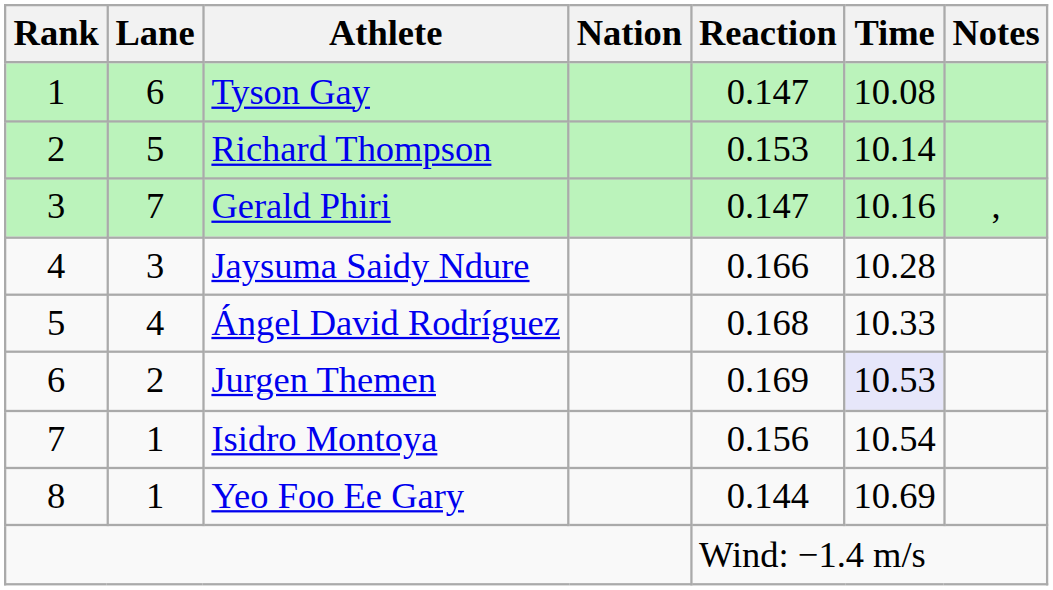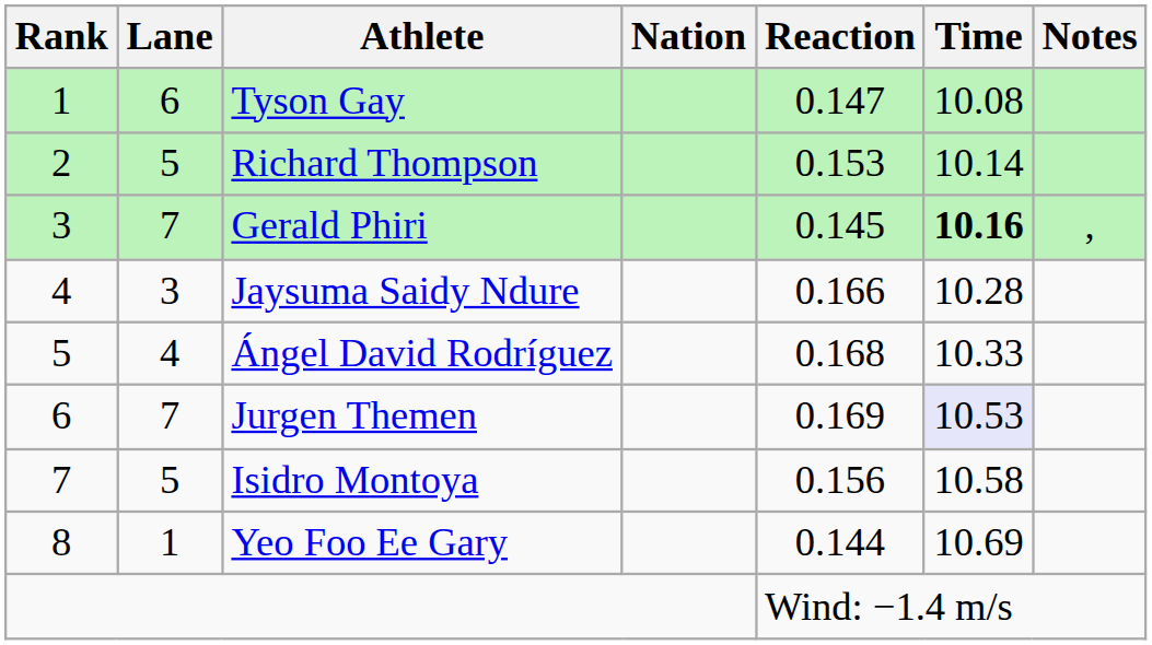 <table class="wikitable sortable" style="text-align:center">
 <tr>
 <th>Rank</th>
 <th>Lane</th>
 <th>Athlete</th>
 <th>Nation</th>
 <th>Reaction</th>
 <th>Time</th>
 <th>Notes</th>
 </tr>
 <tr style="background:#bbf3bb;">
 <td>1</td>
 <td>6</td>
 <td align=left><a href='#'>Tyson Gay</a></td>
 <td align=left></td>
 <td>0.147</td>
 <td>10.08</td>
 <td></td>
 </tr>
 <tr style="background:#bbf3bb;">
 <td>2</td>
 <td>5</td>
 <td align=left><a href='#'>Richard Thompson</a></td>
 <td align=left></td>
 <td>0.153</td>
 <td>10.14</td>
 <td></td>
 </tr>
 <tr style="background:#bbf3bb;">
 <td>3</td>
 <td>7</td>
 <td align=left><a href='#'>Gerald Phiri</a></td>
 <td align=left></td>
-<td>0.147</td>
-<td>10.16</td>
+<td>0.145</td>
+<td><strong>10.16</strong></td>
 <td>, </td>
 </tr>
 <tr>
 <td>4</td>
 <td>3</td>
 <td align=left><a href='#'>Jaysuma Saidy Ndure</a></td>
 <td align=left></td>
 <td>0.166</td>
 <td>10.28</td>
 <td></td>
 </tr>
 <tr>
 <td>5</td>
 <td>4</td>
 <td align=left><a href='#'>Ángel David Rodríguez</a></td>
 <td align=left></td>
 <td>0.168</td>
 <td>10.33</td>
 <td></td>
 </tr>
 <tr>
 <td>6</td>
-<td>2</td>
+<td>7</td>
 <td align=left><a href='#'>Jurgen Themen</a></td>
 <td align=left></td>
 <td>0.169</td>
 <td style="background: lavender;">10.53</td>
 <td></td>
 </tr>
 <tr>
 <td>7</td>
-<td>1</td>
+<td>5</td>
 <td align=left><a href='#'>Isidro Montoya</a></td>
 <td align=left></td>
 <td>0.156</td>
-<td>10.54</td>
+<td>10.58</td>
 <td></td>
 </tr>
 <tr>
 <td>8</td>
 <td>1</td>
 <td align=left><a href='#'>Yeo Foo Ee Gary</a></td>
 <td align=left></td>
 <td>0.144</td>
 <td>10.69</td>
 <td></td>
 </tr>
 <tr class="sortbottom">
 <td colspan=4></td>
 <td colspan="3" style="text-align:left;">Wind: −1.4 m/s</td>
 </tr>
 </table>
